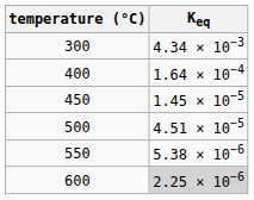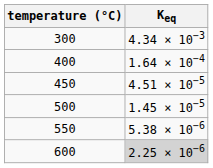 <table class="wikitable floatright">
 <tr>
 <th>temperature (°C)</th>
 <th>K<sub>eq</sub></th>
 </tr>
 <tr>
 <td align="center">300</td>
 <td>4.34 × 10<sup>−3</sup></td>
 </tr>
 <tr>
 <td align="center">400</td>
 <td>1.64 × 10<sup>−4</sup></td>
 </tr>
 <tr>
 <td align="center">450</td>
-<td>1.45 × 10<sup>−5</sup></td>
+<td>4.51 × 10<sup>−5</sup></td>
 </tr>
 <tr>
 <td align="center">500</td>
-<td>4.51 × 10<sup>−5</sup></td>
+<td>1.45 × 10<sup>−5</sup></td>
 </tr>
 <tr>
 <td align="center">550</td>
 <td>5.38 × 10<sup>−6</sup></td>
 </tr>
 <tr>
 <td align="center">600</td>
 <td style="background: lightgrey;">2.25 × 10<sup>−6</sup></td>
 </tr>
 </table>
